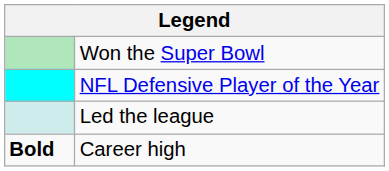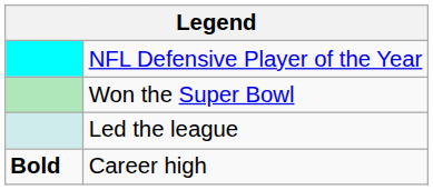 <table class="wikitable mw-collapsible mw-collapsed">
 <tr>
 <th colspan="2">Legend</th>
 </tr>
 <tr>
+<td style="background:#00FFFF; width:3em;"></td>
+<td><a href='#'>NFL Defensive Player of the Year</a></td>
+</tr>
+<tr>
 <td style="background:#afe6ba; width:3em;"></td>
 <td>Won the <a href='#'>Super Bowl</a></td>
-</tr>
-<tr>
-<td style="background:#00FFFF; width:3em;"></td>
-<td><a href='#'>NFL Defensive Player of the Year</a></td>
 </tr>
 <tr>
 <td style="background:#cfecec; width:3em;"></td>
 <td>Led the league</td>
 </tr>
 <tr>
 <td><strong>Bold</strong></td>
 <td>Career high</td>
 </tr>
 </table>
